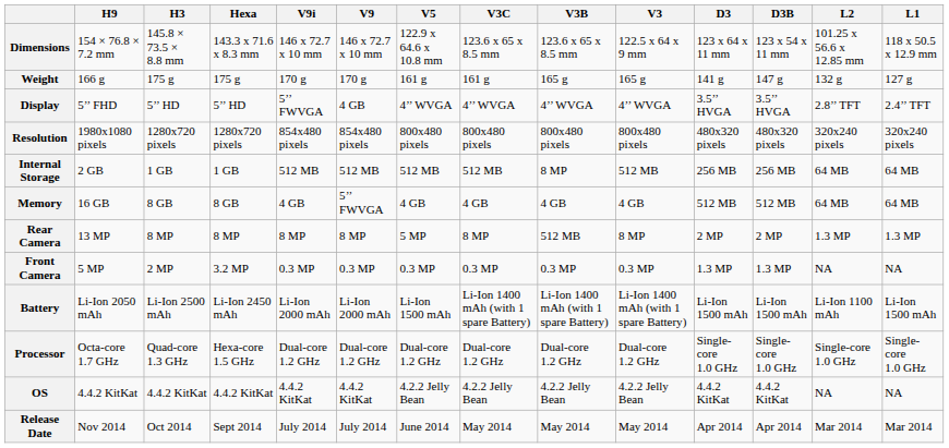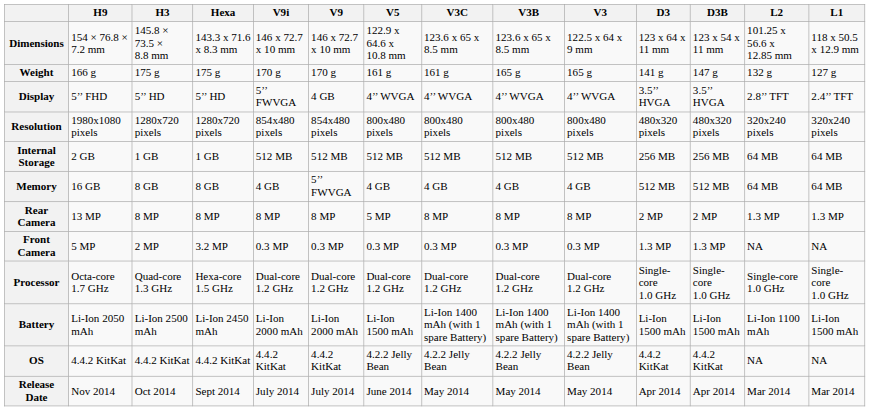 <table class="wikitable">
 <tr>
 <th></th>
 <th>H9</th>
 <th>H3</th>
 <th>Hexa</th>
 <th>V9i</th>
 <th>V9</th>
 <th>V5</th>
 <th>V3C</th>
 <th>V3B</th>
 <th>V3</th>
 <th>D3</th>
 <th>D3B</th>
 <th>L2</th>
 <th>L1</th>
 </tr>
 <tr>
 <th>Dimensions</th>
 <td>154 × 76.8 × 7.2 mm</td>
 <td>145.8 × 73.5 × 8.8 mm</td>
 <td>143.3 x 71.6 x 8.3 mm</td>
 <td>146 x 72.7 x 10 mm</td>
 <td>146 x 72.7 x 10 mm</td>
 <td>122.9 x 64.6 x 10.8 mm</td>
 <td>123.6 x 65 x 8.5 mm</td>
 <td>123.6 x 65 x 8.5 mm</td>
 <td>122.5 x 64 x 9 mm</td>
 <td>123 x 64 x 11 mm</td>
 <td>123 x 54 x 11 mm</td>
 <td>101.25 x 56.6 x 12.85 mm</td>
 <td>118 x 50.5 x 12.9 mm</td>
 </tr>
 <tr>
 <th>Weight</th>
 <td>166 g</td>
 <td>175 g</td>
 <td>175 g</td>
 <td>170 g</td>
 <td>170 g</td>
 <td>161 g</td>
 <td>161 g</td>
 <td>165 g</td>
 <td>165 g</td>
 <td>141 g</td>
 <td>147 g</td>
 <td>132 g</td>
 <td>127 g</td>
 </tr>
 <tr>
 <th>Display</th>
 <td>5’’ FHD</td>
 <td>5’’ HD</td>
 <td>5’’ HD</td>
 <td>5’’ FWVGA</td>
 <td>4 GB</td>
 <td>4’’ WVGA</td>
 <td>4’’ WVGA</td>
 <td>4’’ WVGA</td>
 <td>4’’ WVGA</td>
 <td>3.5’’ HVGA</td>
 <td>3.5’’ HVGA</td>
 <td>2.8’’ TFT</td>
 <td>2.4’’ TFT</td>
 </tr>
 <tr>
 <th>Resolution</th>
 <td>1980x1080 pixels</td>
 <td>1280x720 pixels</td>
 <td>1280x720 pixels</td>
 <td>854x480 pixels</td>
 <td>854x480 pixels</td>
 <td>800x480 pixels</td>
 <td>800x480 pixels</td>
 <td>800x480 pixels</td>
 <td>800x480 pixels</td>
 <td>480x320 pixels</td>
 <td>480x320 pixels</td>
 <td>320x240 pixels</td>
 <td>320x240 pixels</td>
 </tr>
 <tr>
 <th>Internal Storage</th>
 <td>2 GB</td>
 <td>1 GB</td>
 <td>1 GB</td>
 <td>512 MB</td>
 <td>512 MB</td>
 <td>512 MB</td>
 <td>512 MB</td>
-<td>8 MP</td>
+<td>512 MB</td>
 <td>512 MB</td>
 <td>256 MB</td>
 <td>256 MB</td>
 <td>64 MB</td>
 <td>64 MB</td>
 </tr>
 <tr>
 <th>Memory</th>
 <td>16 GB</td>
 <td>8 GB</td>
 <td>8 GB</td>
 <td>4 GB</td>
 <td>5’’ FWVGA</td>
 <td>4 GB</td>
 <td>4 GB</td>
 <td>4 GB</td>
 <td>4 GB</td>
 <td>512 MB</td>
 <td>512 MB</td>
 <td>64 MB</td>
 <td>64 MB</td>
 </tr>
 <tr>
 <th>Rear Camera</th>
 <td>13 MP</td>
 <td>8 MP</td>
 <td>8 MP</td>
 <td>8 MP</td>
 <td>8 MP</td>
 <td>5 MP</td>
 <td>8 MP</td>
-<td>512 MB</td>
+<td>8 MP</td>
 <td>8 MP</td>
 <td>2 MP</td>
 <td>2 MP</td>
 <td>1.3 MP</td>
 <td>1.3 MP</td>
 </tr>
 <tr>
 <th>Front Camera</th>
 <td>5 MP</td>
 <td>2 MP</td>
 <td>3.2 MP</td>
 <td>0.3 MP</td>
 <td>0.3 MP</td>
 <td>0.3 MP</td>
 <td>0.3 MP</td>
 <td>0.3 MP</td>
 <td>0.3 MP</td>
 <td>1.3 MP</td>
 <td>1.3 MP</td>
 <td>NA</td>
 <td>NA</td>
 </tr>
 <tr>
+<th>Processor</th>
+<td>Octa-core 1.7 GHz</td>
+<td>Quad-core 1.3 GHz</td>
+<td>Hexa-core 1.5 GHz</td>
+<td>Dual-core 1.2 GHz</td>
+<td>Dual-core 1.2 GHz</td>
+<td>Dual-core 1.2 GHz</td>
+<td>Dual-core 1.2 GHz</td>
+<td>Dual-core 1.2 GHz</td>
+<td>Dual-core 1.2 GHz</td>
+<td>Single-core 1.0 GHz</td>
+<td>Single-core 1.0 GHz</td>
+<td>Single-core 1.0 GHz</td>
+<td>Single-core 1.0 GHz</td>
+</tr>
+<tr>
 <th>Battery</th>
 <td>Li-Ion 2050 mAh</td>
 <td>Li-Ion 2500 mAh</td>
 <td>Li-Ion 2450 mAh</td>
 <td>Li-Ion 2000 mAh</td>
 <td>Li-Ion 2000 mAh</td>
 <td>Li-Ion 1500 mAh</td>
 <td>Li-Ion 1400 mAh (with 1 spare Battery)</td>
 <td>Li-Ion 1400 mAh (with 1 spare Battery)</td>
 <td>Li-Ion 1400 mAh (with 1 spare Battery)</td>
 <td>Li-Ion 1500 mAh</td>
 <td>Li-Ion 1500 mAh</td>
 <td>Li-Ion 1100 mAh</td>
 <td>Li-Ion 1500 mAh</td>
-</tr>
-<tr>
-<th>Processor</th>
-<td>Octa-core 1.7 GHz</td>
-<td>Quad-core 1.3 GHz</td>
-<td>Hexa-core 1.5 GHz</td>
-<td>Dual-core 1.2 GHz</td>
-<td>Dual-core 1.2 GHz</td>
-<td>Dual-core 1.2 GHz</td>
-<td>Dual-core 1.2 GHz</td>
-<td>Dual-core 1.2 GHz</td>
-<td>Dual-core 1.2 GHz</td>
-<td>Single-core 1.0 GHz</td>
-<td>Single-core 1.0 GHz</td>
-<td>Single-core 1.0 GHz</td>
-<td>Single-core 1.0 GHz</td>
 </tr>
 <tr>
 <th>OS</th>
 <td>4.4.2 KitKat</td>
 <td>4.4.2 KitKat</td>
 <td>4.4.2 KitKat</td>
 <td>4.4.2 KitKat</td>
 <td>4.4.2 KitKat</td>
 <td>4.2.2 Jelly Bean</td>
 <td>4.2.2 Jelly Bean</td>
 <td>4.2.2 Jelly Bean</td>
 <td>4.2.2 Jelly Bean</td>
 <td>4.4.2 KitKat</td>
 <td>4.4.2 KitKat</td>
 <td>NA</td>
 <td>NA</td>
 </tr>
 <tr>
 <th>Release Date</th>
 <td>Nov 2014</td>
 <td>Oct 2014</td>
 <td>Sept 2014</td>
 <td>July 2014</td>
 <td>July 2014</td>
 <td>June 2014</td>
 <td>May 2014</td>
 <td>May 2014</td>
 <td>May 2014</td>
 <td>Apr 2014</td>
 <td>Apr 2014</td>
 <td>Mar 2014</td>
 <td>Mar 2014</td>
 </tr>
 </table>
